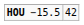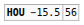 <table class="wikitable">
 <tr align="center">
 </tr>
 <tr align="center">
 <td><strong>HOU</strong> −15.5</td>
-<td>42</td>
+<td>56</td>
 </tr>
 </table>
